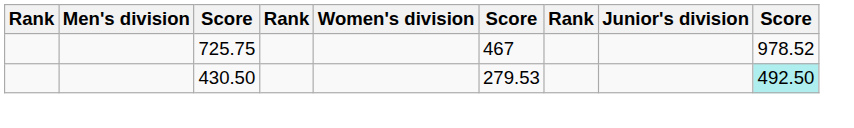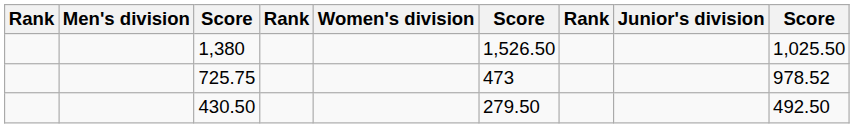 <table class="wikitable">
 <tr>
 <th>Rank</th>
 <th>Men's division</th>
 <th>Score</th>
 <th>Rank</th>
 <th>Women's division</th>
 <th>Score</th>
 <th>Rank</th>
 <th>Junior's division</th>
 <th>Score</th>
 </tr>
 <tr>
 <td></td>
 <td></td>
+<td>1,380</td>
+<td></td>
+<td></td>
+<td>1,526.50</td>
+<td></td>
+<td></td>
+<td>1,025.50</td>
+</tr>
+<tr>
+<td></td>
+<td></td>
 <td>725.75</td>
 <td></td>
 <td></td>
-<td>467</td>
+<td>473</td>
 <td></td>
 <td></td>
 <td>978.52</td>
 </tr>
 <tr>
 <td></td>
 <td></td>
 <td>430.50</td>
 <td></td>
 <td></td>
-<td>279.53</td>
+<td>279.50</td>
 <td></td>
 <td></td>
-<td style="background: paleturquoise;">492.50</td>
+<td>492.50</td>
 </tr>
 </table>
